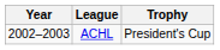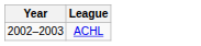 <table class="wikitable" style="text-align:center;">
 <tr>
 <th>Year</th>
 <th>League</th>
-<th>Trophy</th>
 </tr>
 <tr>
 <td>2002–2003</td>
 <td style="text-align:center;"><a href='#'>ACHL</a></td>
-<td>President's Cup</td>
 </tr>
 </table>
